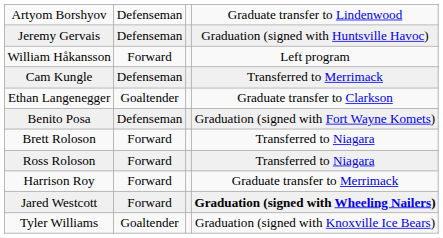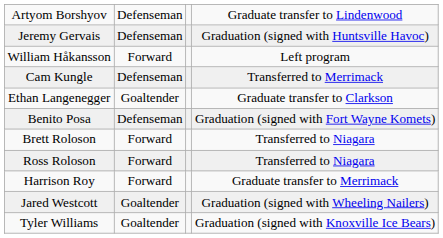 <table class="wikitable" width="60%">
 <tr align="center" bgcolor="">
 <td>Artyom Borshyov</td>
 <td>Defenseman</td>
 <td></td>
 <td>Graduate transfer to <a href='#'>Lindenwood</a></td>
 </tr>
 <tr align="center" bgcolor="f0f0f0">
 <td>Jeremy Gervais</td>
 <td>Defenseman</td>
 <td></td>
 <td>Graduation (signed with <a href='#'>Huntsville Havoc</a>)</td>
 </tr>
 <tr align="center" bgcolor="">
 <td>William Håkansson</td>
 <td>Forward</td>
 <td></td>
 <td>Left program</td>
 </tr>
 <tr align="center" bgcolor="f0f0f0">
 <td>Cam Kungle</td>
 <td>Defenseman</td>
 <td></td>
 <td>Transferred to <a href='#'>Merrimack</a></td>
 </tr>
 <tr align="center" bgcolor="">
 <td>Ethan Langenegger</td>
 <td>Goaltender</td>
 <td></td>
 <td>Graduate transfer to <a href='#'>Clarkson</a></td>
 </tr>
 <tr align="center" bgcolor="f0f0f0">
 <td>Benito Posa</td>
 <td>Defenseman</td>
 <td></td>
 <td>Graduation (signed with <a href='#'>Fort Wayne Komets</a>)</td>
 </tr>
 <tr align="center" bgcolor="">
 <td>Brett Roloson</td>
 <td>Forward</td>
 <td></td>
 <td>Transferred to <a href='#'>Niagara</a></td>
 </tr>
 <tr align="center" bgcolor="f0f0f0">
 <td>Ross Roloson</td>
 <td>Forward</td>
 <td></td>
 <td>Transferred to <a href='#'>Niagara</a></td>
 </tr>
 <tr align="center" bgcolor="">
 <td>Harrison Roy</td>
 <td>Forward</td>
 <td></td>
 <td>Graduate transfer to <a href='#'>Merrimack</a></td>
 </tr>
 <tr align="center" bgcolor="f0f0f0">
 <td>Jared Westcott</td>
-<td>Forward</td>
+<td>Goaltender</td>
 <td></td>
-<td><strong>Graduation (signed with <a href='#'>Wheeling Nailers</a>)</strong></td>
+<td>Graduation (signed with <a href='#'>Wheeling Nailers</a>)</td>
 </tr>
 <tr align="center" bgcolor="">
 <td>Tyler Williams</td>
 <td>Goaltender</td>
 <td></td>
 <td>Graduation (signed with <a href='#'>Knoxville Ice Bears</a>)</td>
 </tr>
 </table>
